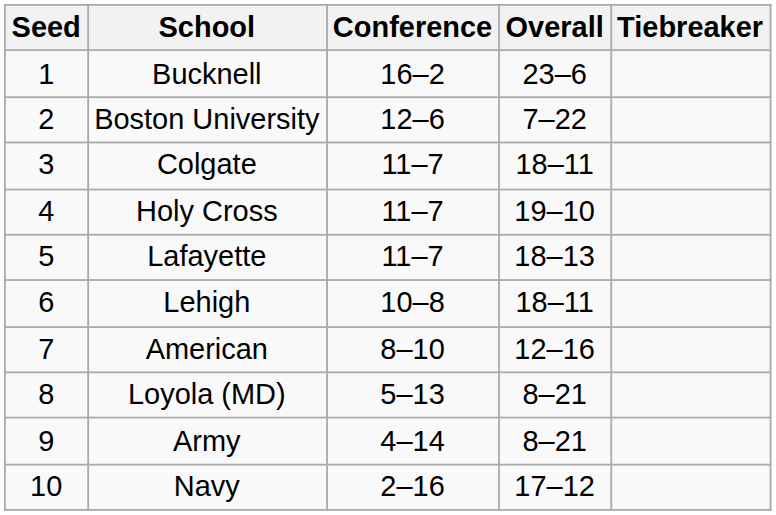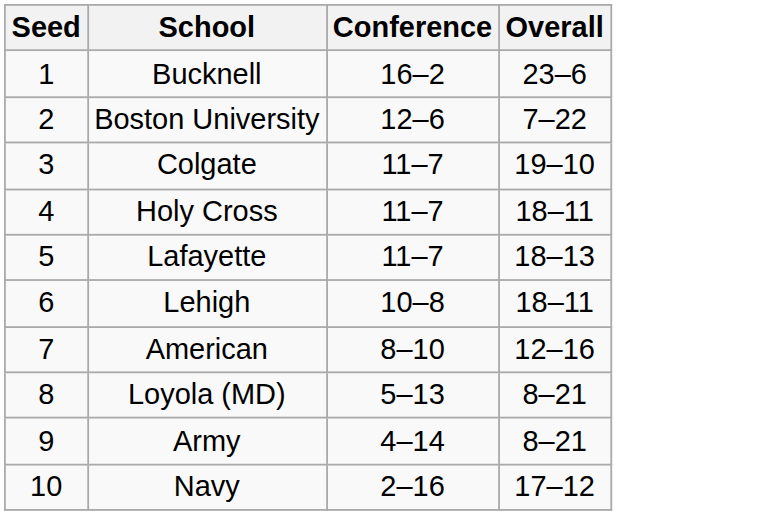 <table class="wikitable" style="text-align:center">
 <tr>
 <th>Seed</th>
 <th>School</th>
 <th>Conference</th>
 <th>Overall</th>
-<th>Tiebreaker</th>
 </tr>
 <tr>
 <td>1</td>
 <td>Bucknell</td>
 <td>16–2</td>
 <td>23–6</td>
-<td></td>
 </tr>
 <tr>
 <td>2</td>
 <td>Boston University</td>
 <td>12–6</td>
 <td>7–22</td>
-<td></td>
 </tr>
 <tr>
 <td>3</td>
 <td>Colgate</td>
 <td>11–7</td>
-<td>18–11</td>
-<td></td>
+<td>19–10</td>
 </tr>
 <tr>
 <td>4</td>
 <td>Holy Cross</td>
 <td>11–7</td>
-<td>19–10</td>
-<td></td>
+<td>18–11</td>
 </tr>
 <tr>
 <td>5</td>
 <td>Lafayette</td>
 <td>11–7</td>
 <td>18–13</td>
-<td></td>
 </tr>
 <tr>
 <td>6</td>
 <td>Lehigh</td>
 <td>10–8</td>
 <td>18–11</td>
-<td></td>
 </tr>
 <tr>
 <td>7</td>
 <td>American</td>
 <td>8–10</td>
 <td>12–16</td>
-<td></td>
 </tr>
 <tr>
 <td>8</td>
 <td>Loyola (MD)</td>
 <td>5–13</td>
 <td>8–21</td>
-<td></td>
 </tr>
 <tr>
 <td>9</td>
 <td>Army</td>
 <td>4–14</td>
 <td>8–21</td>
-<td></td>
 </tr>
 <tr>
 <td>10</td>
 <td>Navy</td>
 <td>2–16</td>
 <td>17–12</td>
-<td></td>
 </tr>
 </table>
